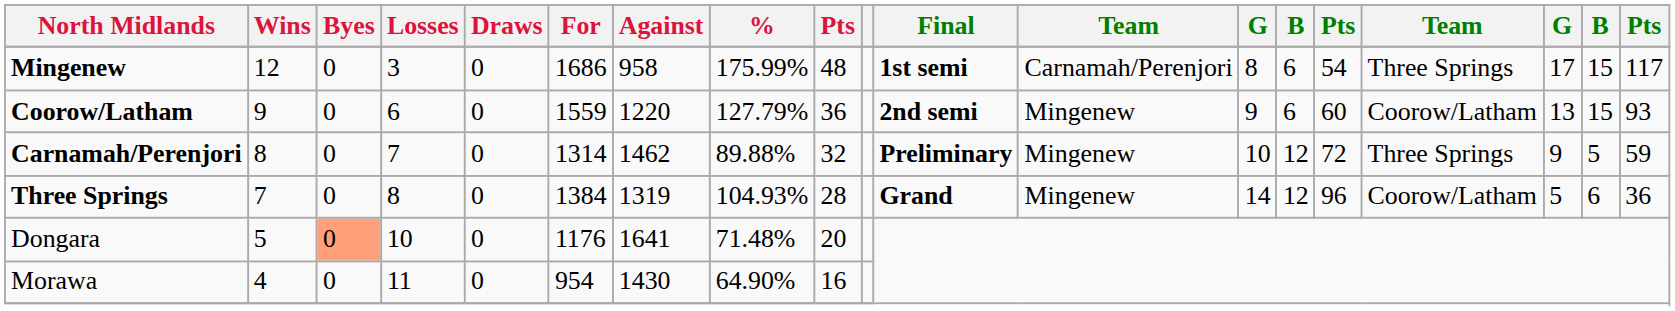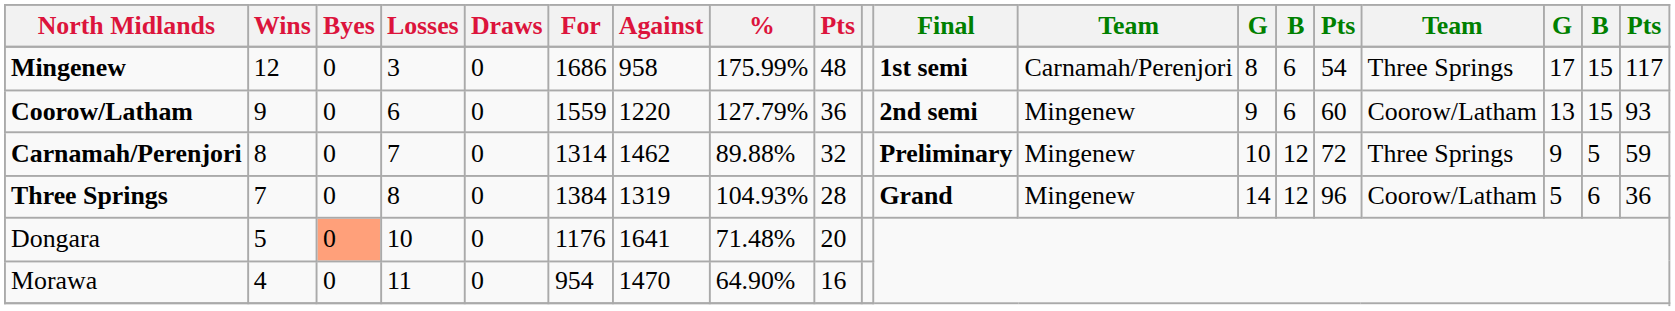 <table style="font-size: 85%; text-align: left;" class="wikitable">
 <tr>
 <th style="color:crimson">North Midlands</th>
 <th style="color:crimson">Wins</th>
 <th style="color:crimson">Byes</th>
 <th style="color:crimson">Losses</th>
 <th style="color:crimson">Draws</th>
 <th style="color:crimson">For</th>
 <th style="color:crimson">Against</th>
 <th style="color:crimson">%</th>
 <th style="color:crimson">Pts</th>
 <th></th>
 <th style="color:green">Final</th>
 <th style="color:green">Team</th>
 <th style="color:green">G</th>
 <th style="color:green">B</th>
 <th style="color:green">Pts</th>
 <th style="color:green">Team</th>
 <th style="color:green">G</th>
 <th style="color:green">B</th>
 <th style="color:green">Pts</th>
 </tr>
 <tr>
 </tr>
 <tr>
 </tr>
 <tr>
 <td><strong>	Mingenew	</strong></td>
 <td>12</td>
 <td>0</td>
 <td>3</td>
 <td>0</td>
 <td>1686</td>
 <td>958</td>
 <td>175.99%</td>
 <td>48</td>
 <td></td>
 <td><strong>1st semi</strong></td>
 <td>Carnamah/Perenjori</td>
 <td>8</td>
 <td>6</td>
 <td>54</td>
 <td>Three Springs</td>
 <td>17</td>
 <td>15</td>
 <td>117</td>
 </tr>
 <tr>
 <td><strong>	Coorow/Latham	</strong></td>
 <td>9</td>
 <td>0</td>
 <td>6</td>
 <td>0</td>
 <td>1559</td>
 <td>1220</td>
 <td>127.79%</td>
 <td>36</td>
 <td></td>
 <td><strong>2nd semi</strong></td>
 <td>Mingenew</td>
 <td>9</td>
 <td>6</td>
 <td>60</td>
 <td>Coorow/Latham</td>
 <td>13</td>
 <td>15</td>
 <td>93</td>
 </tr>
 <tr ||>
 <td><strong>	Carnamah/Perenjori	</strong></td>
 <td>8</td>
 <td>0</td>
 <td>7</td>
 <td>0</td>
 <td>1314</td>
 <td>1462</td>
 <td>89.88%</td>
 <td>32</td>
 <td></td>
 <td><strong>Preliminary</strong></td>
 <td>Mingenew</td>
 <td>10</td>
 <td>12</td>
 <td>72</td>
 <td>Three Springs</td>
 <td>9</td>
 <td>5</td>
 <td>59</td>
 </tr>
 <tr>
 <td><strong>	Three Springs	</strong></td>
 <td>7</td>
 <td>0</td>
 <td>8</td>
 <td>0</td>
 <td>1384</td>
 <td>1319</td>
 <td>104.93%</td>
 <td>28</td>
 <td></td>
 <td><strong>Grand</strong></td>
 <td>Mingenew</td>
 <td>14</td>
 <td>12</td>
 <td>96</td>
 <td>Coorow/Latham</td>
 <td>5</td>
 <td>6</td>
 <td>36</td>
 </tr>
 <tr>
 <td>Dongara</td>
 <td>5</td>
 <td style="background: lightsalmon;">0</td>
 <td>10</td>
 <td>0</td>
 <td>1176</td>
 <td>1641</td>
 <td>71.48%</td>
 <td>20</td>
 <td></td>
 </tr>
 <tr>
 <td>Morawa</td>
 <td>4</td>
 <td>0</td>
 <td>11</td>
 <td>0</td>
 <td>954</td>
-<td>1430</td>
+<td>1470</td>
 <td>64.90%</td>
 <td>16</td>
 <td></td>
 </tr>
 <tr>
 </tr>
 </table>
